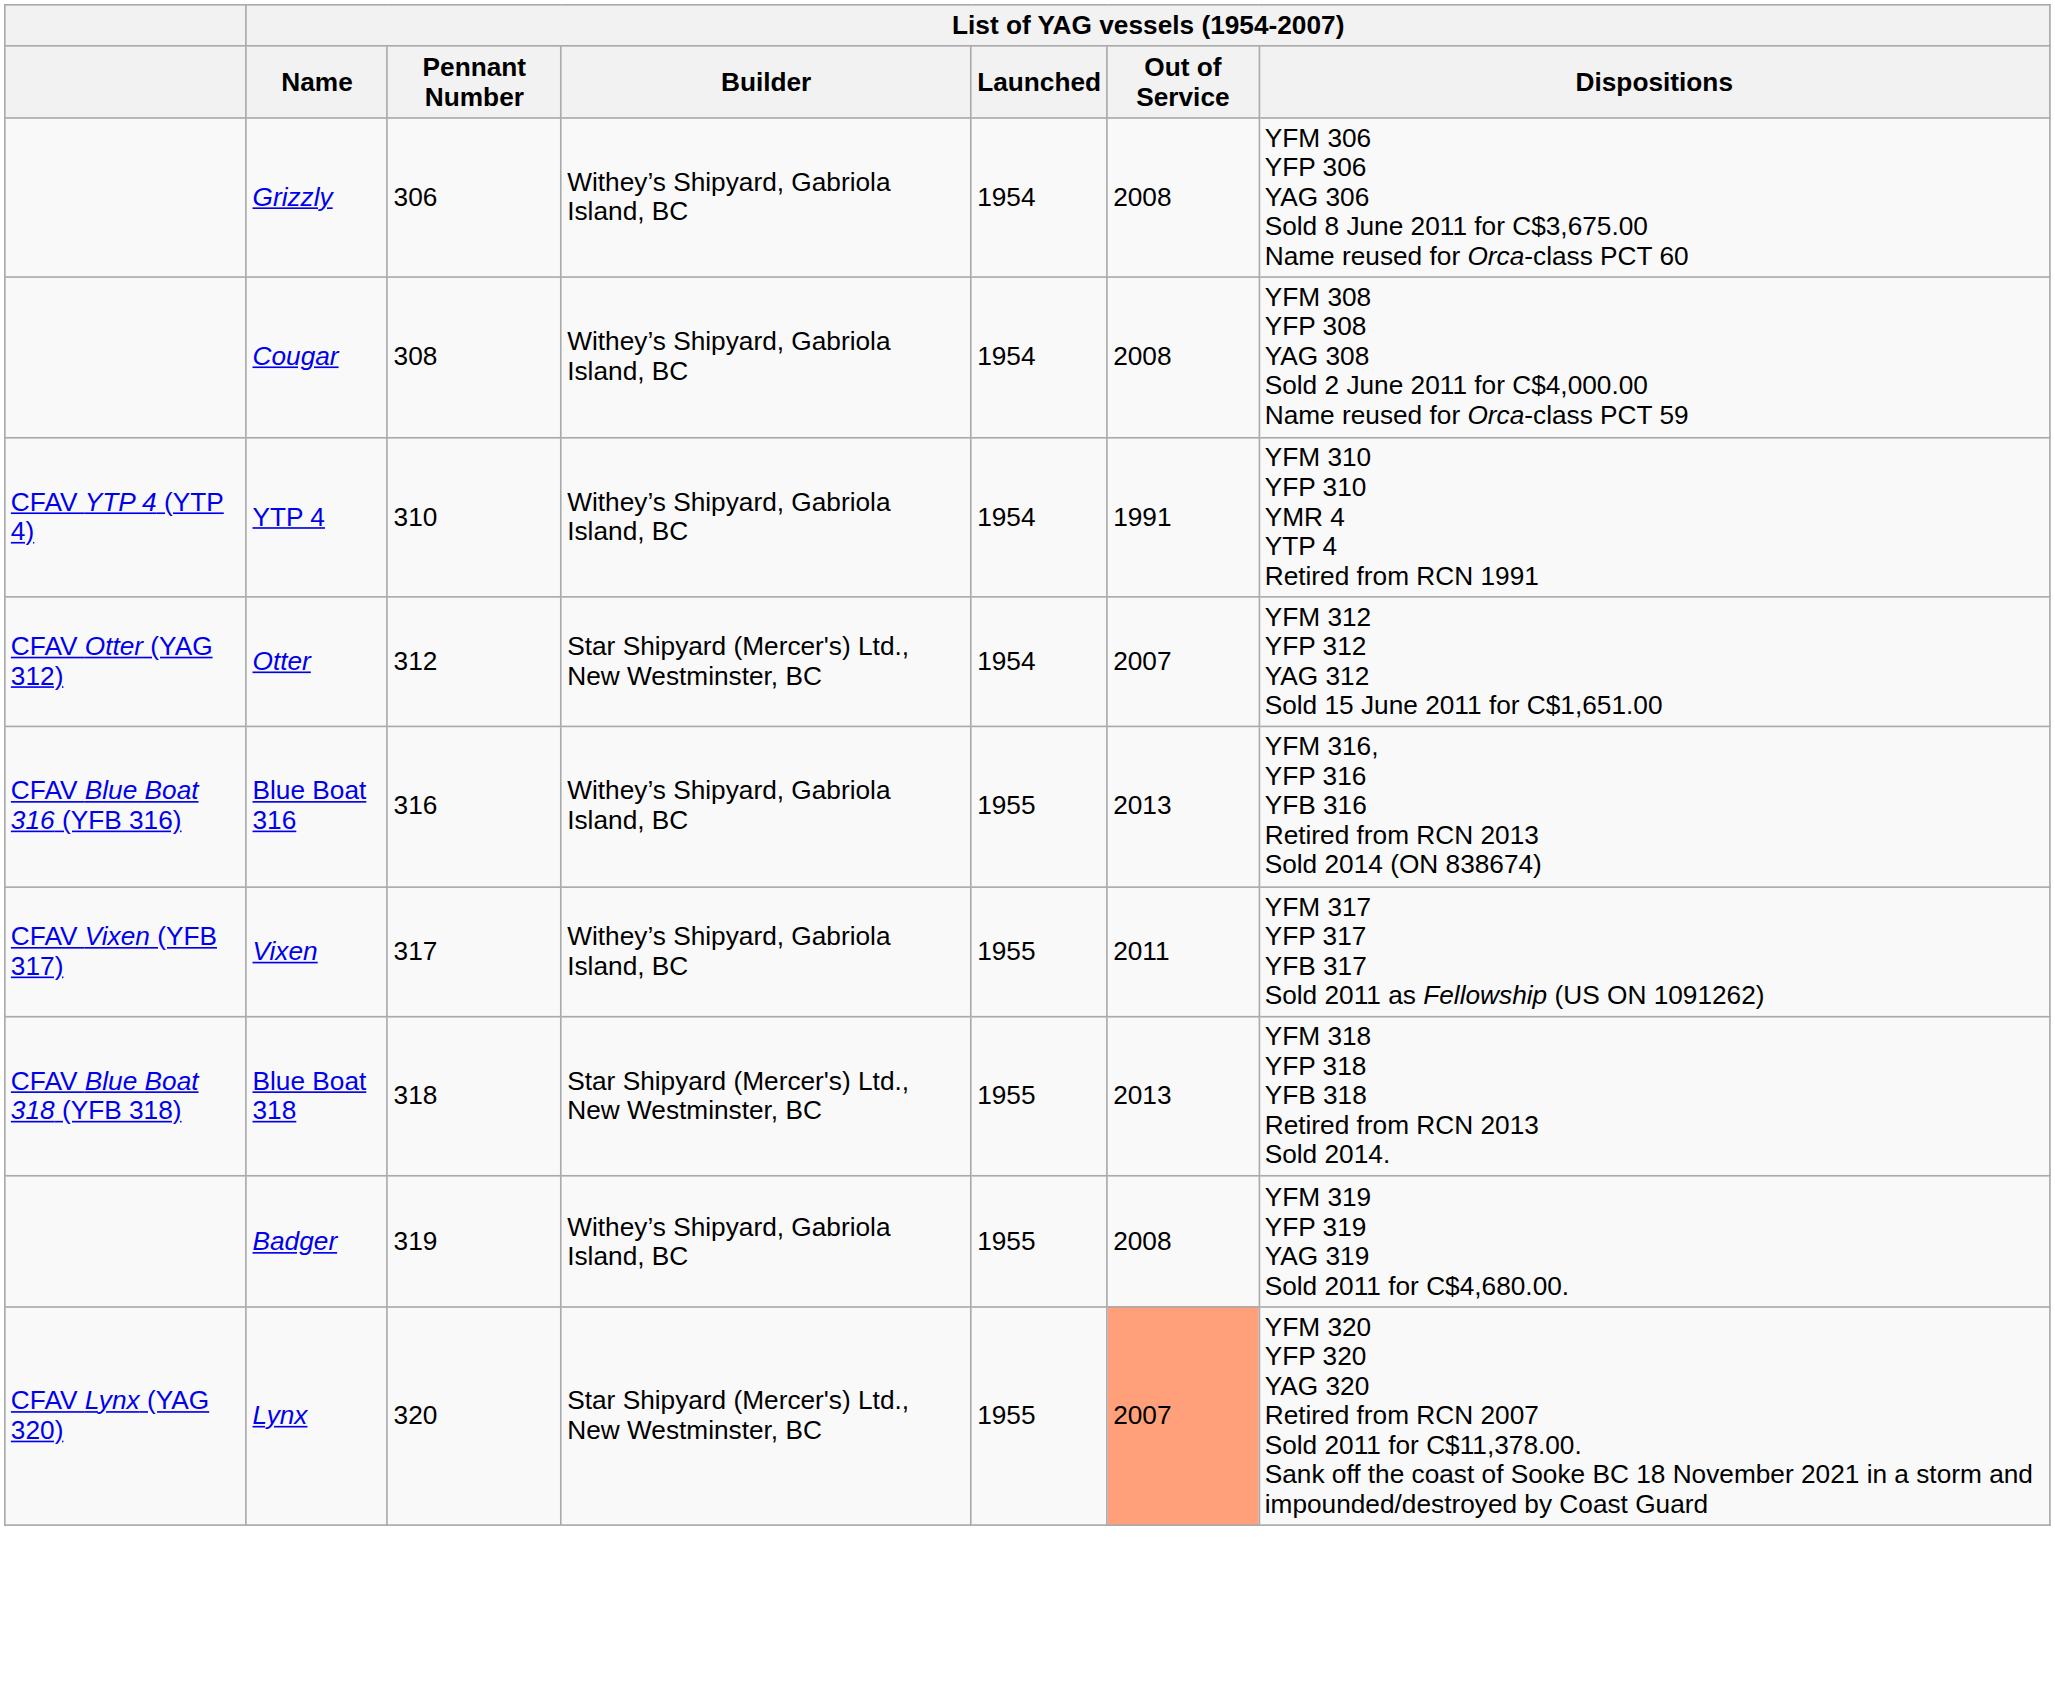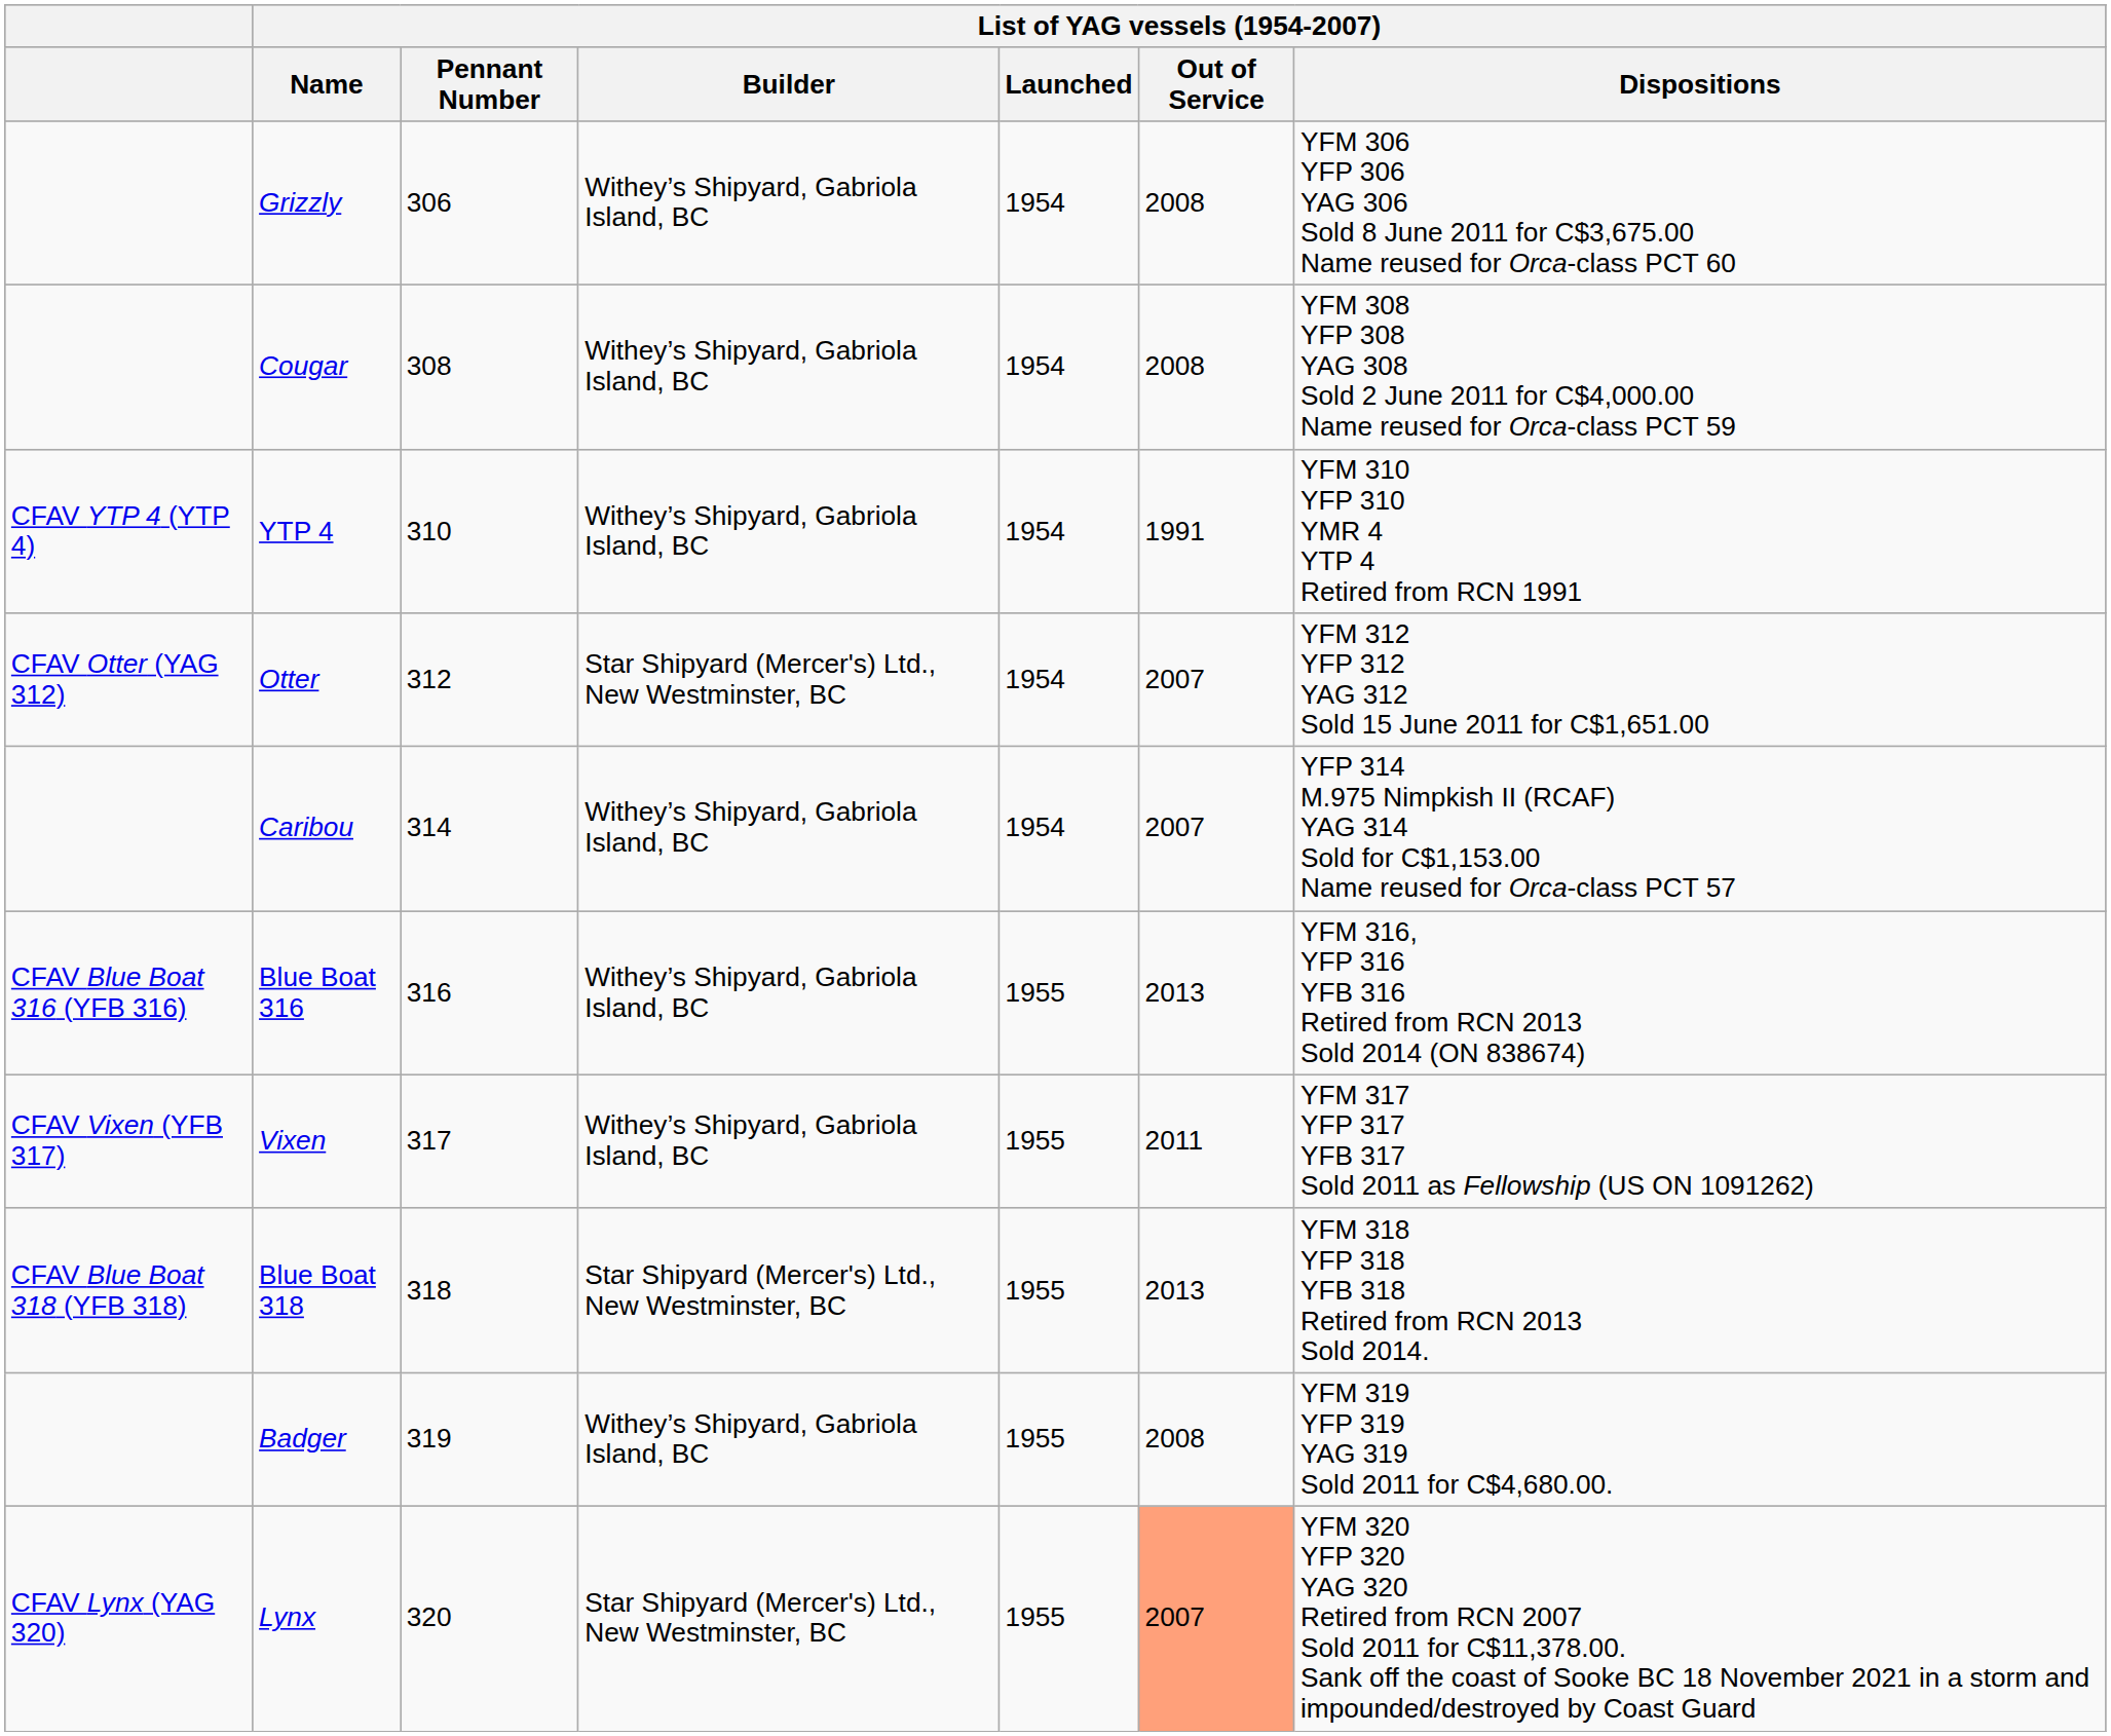 <table class="wikitable sortable mw-collapsible">
 <tr>
 <th></th>
 <th colspan="6">List of YAG vessels (1954-2007)</th>
 </tr>
 <tr>
 <th></th>
 <th>Name</th>
 <th>Pennant Number</th>
 <th>Builder</th>
 <th>Launched</th>
 <th>Out of Service</th>
 <th>Dispositions</th>
 </tr>
 <tr>
 <td></td>
 <td><em><a href='#'>Grizzly</a></em></td>
 <td>306</td>
 <td>Withey’s Shipyard, Gabriola Island, BC</td>
 <td>1954</td>
 <td>2008</td>
 <td>YFM 306<br>YFP 306<br>YAG 306<br>Sold 8 June 2011 for C$3,675.00<br>Name reused for <em>Orca</em>-class PCT 60</td>
 </tr>
 <tr>
 <td></td>
 <td><em><a href='#'>Cougar</a></em></td>
 <td>308</td>
 <td>Withey’s Shipyard, Gabriola Island, BC</td>
 <td>1954</td>
 <td>2008</td>
 <td>YFM 308<br>YFP 308<br>YAG 308<br>Sold 2 June 2011 for C$4,000.00<br>Name reused for <em>Orca</em>-class PCT 59</td>
 </tr>
 <tr>
 <td><a href='#'>CFAV <em>YTP 4</em> (YTP 4)</a></td>
 <td><a href='#'>YTP 4</a></td>
 <td>310</td>
 <td>Withey’s Shipyard, Gabriola Island, BC</td>
 <td>1954</td>
 <td>1991</td>
 <td>YFM 310<br>YFP 310<br>YMR 4<br>YTP 4<br>Retired from RCN 1991</td>
 </tr>
 <tr>
 <td><a href='#'>CFAV <em>Otter</em> (YAG 312)</a></td>
 <td><em><a href='#'>Otter</a></em></td>
 <td>312</td>
 <td>Star Shipyard (Mercer's) Ltd., New Westminster, BC</td>
 <td>1954</td>
 <td>2007</td>
 <td>YFM 312<br>YFP 312<br>YAG 312<br>Sold 15 June 2011 for C$1,651.00</td>
 </tr>
 <tr>
+<td></td>
+<td><em><a href='#'>Caribou</a></em></td>
+<td>314</td>
+<td>Withey’s Shipyard, Gabriola Island, BC</td>
+<td>1954</td>
+<td>2007</td>
+<td>YFP 314<br>M.975 Nimpkish II (RCAF)<br>YAG 314<br>Sold for C$1,153.00<br>Name reused for <em>Orca</em>-class PCT 57</td>
+</tr>
+<tr>
 <td><a href='#'>CFAV <em>Blue Boat 316</em> (YFB 316)</a></td>
 <td><a href='#'>Blue Boat 316</a></td>
 <td>316</td>
 <td>Withey’s Shipyard, Gabriola Island, BC</td>
 <td>1955</td>
 <td>2013</td>
 <td>YFM 316,<br>YFP 316<br>YFB 316<br>Retired from RCN 2013<br>Sold 2014 (ON 838674)</td>
 </tr>
 <tr>
 <td><a href='#'>CFAV <em>Vixen</em> (YFB 317)</a></td>
 <td><em><a href='#'>Vixen</a></em></td>
 <td>317</td>
 <td>Withey’s Shipyard, Gabriola Island, BC</td>
 <td>1955</td>
 <td>2011</td>
 <td>YFM 317<br>YFP 317<br>YFB 317<br>Sold 2011 as <em>Fellowship</em> (US ON 1091262)</td>
 </tr>
 <tr>
 <td><a href='#'>CFAV <em>Blue Boat 318</em> (YFB 318)</a></td>
 <td><a href='#'>Blue Boat 318</a></td>
 <td>318</td>
 <td>Star Shipyard (Mercer's) Ltd., New Westminster, BC</td>
 <td>1955</td>
 <td>2013</td>
 <td>YFM 318<br>YFP 318<br>YFB 318<br>Retired from RCN 2013<br>Sold 2014.</td>
 </tr>
 <tr>
 <td></td>
 <td><em><a href='#'>Badger</a></em></td>
 <td>319</td>
 <td>Withey’s Shipyard, Gabriola Island, BC</td>
 <td>1955</td>
 <td>2008</td>
 <td>YFM 319<br>YFP 319<br>YAG 319<br>Sold 2011 for C$4,680.00. </td>
 </tr>
 <tr>
 <td><a href='#'>CFAV <em>Lynx</em> (YAG 320)</a></td>
 <td><em><a href='#'>Lynx</a></em></td>
 <td>320</td>
 <td>Star Shipyard (Mercer's) Ltd., New Westminster, BC</td>
 <td>1955</td>
 <td style="background: lightsalmon;">2007</td>
 <td>YFM 320<br>YFP 320<br>YAG 320<br>Retired from RCN 2007<br>Sold 2011 for C$11,378.00. <br>Sank off the coast of Sooke BC 18 November 2021 in a storm and impounded/destroyed by Coast Guard</td>
 </tr>
 </table>
